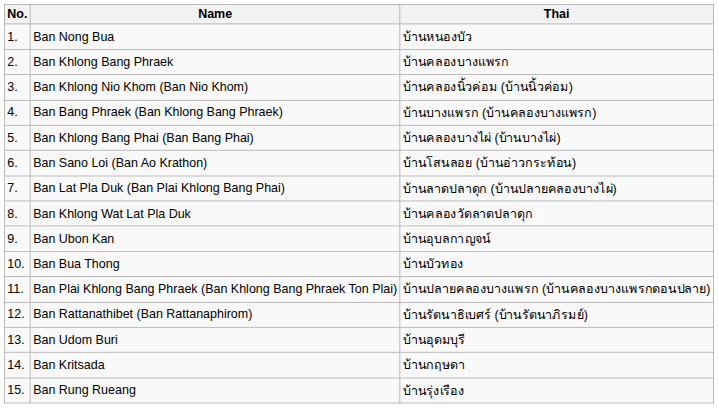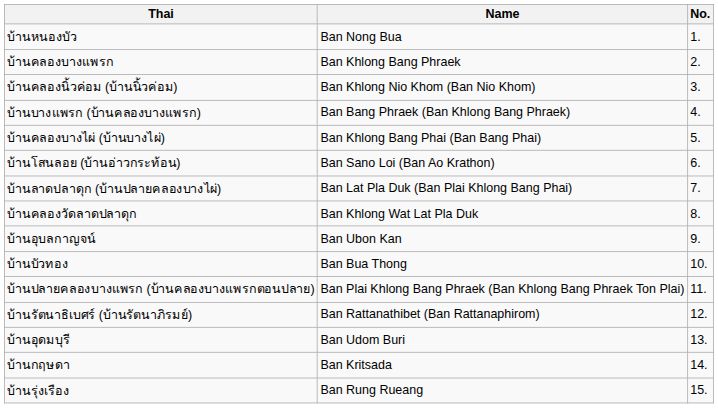 <table class="wikitable sortable">
 <tr>
+<th>Thai</th>
+<th>Name</th>
 <th>No.</th>
-<th>Name</th>
-<th>Thai</th>
 </tr>
 <tr>
+<td>บ้านหนองบัว</td>
+<td>Ban Nong Bua</td>
 <td>1.</td>
-<td>Ban Nong Bua</td>
-<td>บ้านหนองบัว</td>
 </tr>
 <tr>
+<td>บ้านคลองบางแพรก</td>
+<td>Ban Khlong Bang Phraek</td>
 <td>2.</td>
-<td>Ban Khlong Bang Phraek</td>
-<td>บ้านคลองบางแพรก</td>
 </tr>
 <tr>
+<td>บ้านคลองนิ้วค่อม (บ้านนิ้วค่อม)</td>
+<td>Ban Khlong Nio Khom (Ban Nio Khom)</td>
 <td>3.</td>
-<td>Ban Khlong Nio Khom (Ban Nio Khom)</td>
-<td>บ้านคลองนิ้วค่อม (บ้านนิ้วค่อม)</td>
 </tr>
 <tr>
+<td>บ้านบางแพรก (บ้านคลองบางแพรก)</td>
+<td>Ban Bang Phraek (Ban Khlong Bang Phraek)</td>
 <td>4.</td>
-<td>Ban Bang Phraek (Ban Khlong Bang Phraek)</td>
-<td>บ้านบางแพรก (บ้านคลองบางแพรก)</td>
 </tr>
 <tr>
+<td>บ้านคลองบางไผ่ (บ้านบางไผ่)</td>
+<td>Ban Khlong Bang Phai (Ban Bang Phai)</td>
 <td>5.</td>
-<td>Ban Khlong Bang Phai (Ban Bang Phai)</td>
-<td>บ้านคลองบางไผ่ (บ้านบางไผ่)</td>
 </tr>
 <tr>
+<td>บ้านโสนลอย (บ้านอ่าวกระท้อน)</td>
+<td>Ban Sano Loi (Ban Ao Krathon)</td>
 <td>6.</td>
-<td>Ban Sano Loi (Ban Ao Krathon)</td>
-<td>บ้านโสนลอย (บ้านอ่าวกระท้อน)</td>
 </tr>
 <tr>
+<td>บ้านลาดปลาดุก (บ้านปลายคลองบางไผ่)</td>
+<td>Ban Lat Pla Duk (Ban Plai Khlong Bang Phai)</td>
 <td>7.</td>
-<td>Ban Lat Pla Duk (Ban Plai Khlong Bang Phai)</td>
-<td>บ้านลาดปลาดุก (บ้านปลายคลองบางไผ่)</td>
 </tr>
 <tr>
+<td>บ้านคลองวัดลาดปลาดุก</td>
+<td>Ban Khlong Wat Lat Pla Duk</td>
 <td>8.</td>
-<td>Ban Khlong Wat Lat Pla Duk</td>
-<td>บ้านคลองวัดลาดปลาดุก</td>
 </tr>
 <tr>
+<td>บ้านอุบลกาญจน์</td>
+<td>Ban Ubon Kan</td>
 <td>9.</td>
-<td>Ban Ubon Kan</td>
-<td>บ้านอุบลกาญจน์</td>
 </tr>
 <tr>
+<td>บ้านบัวทอง</td>
+<td>Ban Bua Thong</td>
 <td>10.</td>
-<td>Ban Bua Thong</td>
-<td>บ้านบัวทอง</td>
 </tr>
 <tr>
+<td>บ้านปลายคลองบางแพรก (บ้านคลองบางแพรกตอนปลาย)</td>
+<td>Ban Plai Khlong Bang Phraek (Ban Khlong Bang Phraek Ton Plai)</td>
 <td>11.</td>
-<td>Ban Plai Khlong Bang Phraek (Ban Khlong Bang Phraek Ton Plai)</td>
-<td>บ้านปลายคลองบางแพรก (บ้านคลองบางแพรกตอนปลาย)</td>
 </tr>
 <tr>
+<td>บ้านรัตนาธิเบศร์ (บ้านรัตนาภิรมย์)</td>
+<td>Ban Rattanathibet (Ban Rattanaphirom)</td>
 <td>12.</td>
-<td>Ban Rattanathibet (Ban Rattanaphirom)</td>
-<td>บ้านรัตนาธิเบศร์ (บ้านรัตนาภิรมย์)</td>
 </tr>
 <tr>
+<td>บ้านอุดมบุรี</td>
+<td>Ban Udom Buri</td>
 <td>13.</td>
-<td>Ban Udom Buri</td>
-<td>บ้านอุดมบุรี</td>
 </tr>
 <tr>
+<td>บ้านกฤษดา</td>
+<td>Ban Kritsada</td>
 <td>14.</td>
-<td>Ban Kritsada</td>
-<td>บ้านกฤษดา</td>
 </tr>
 <tr>
+<td>บ้านรุ่งเรือง</td>
+<td>Ban Rung Rueang</td>
 <td>15.</td>
-<td>Ban Rung Rueang</td>
-<td>บ้านรุ่งเรือง</td>
 </tr>
 </table>
